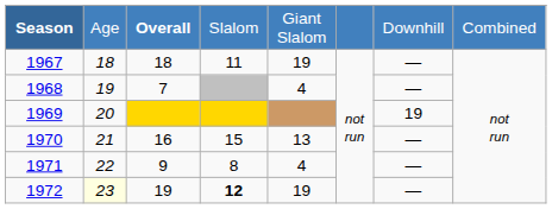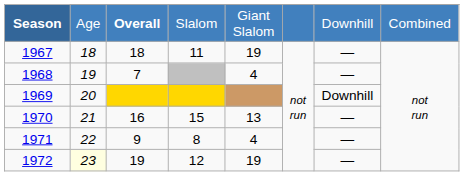 <table class="wikitable"  style="font-size:95%; text-align:center; border:gray solid 1px; width:40%;">
 <tr style="background:#369; color:white;">
 <td rowspan="2" style="width:6%;"><strong>Season</strong></td>
 </tr>
 <tr style="background:#4180be; color:white;">
 <td style="width:3%;">Age</td>
 <td style="width:5%;"><strong>Overall</strong></td>
 <td style="width:5%;">Slalom</td>
 <td style="width:5%;">Giant<br>Slalom</td>
 <td style="width:5%;"></td>
 <td style="width:5%;">Downhill</td>
 <td style="width:5%;">Combined</td>
 </tr>
 <tr>
 <td><a href='#'>1967</a></td>
 <td><em>18</em></td>
 <td>18</td>
 <td>11</td>
 <td>19</td>
 <td rowspan=6><small><em>not<br>run</em> </small></td>
 <td>—</td>
 <td rowspan=6><small><em>not<br>run</em> </small></td>
 </tr>
 <tr>
 <td><a href='#'>1968</a></td>
 <td><em>19</em></td>
 <td>7</td>
 <td style="background:silver;"></td>
 <td>4</td>
 <td>—</td>
 </tr>
 <tr>
 <td><a href='#'>1969</a></td>
 <td><em>20</em></td>
 <td style="background:gold;"></td>
 <td style="background:gold;"></td>
 <td style="background:#c96;"></td>
-<td>19</td>
+<td style="width:5%;">Downhill</td>
 </tr>
 <tr>
 <td><a href='#'>1970</a></td>
 <td><em>21</em></td>
 <td>16</td>
 <td>15</td>
 <td>13</td>
 <td>—</td>
 </tr>
 <tr>
 <td><a href='#'>1971</a></td>
 <td><em>22</em></td>
 <td>9</td>
 <td>8</td>
 <td>4</td>
 <td>—</td>
 </tr>
 <tr>
 <td><a href='#'>1972</a></td>
 <td style="background: lightyellow;"><em>23</em></td>
 <td>19</td>
-<td><strong>12</strong></td>
+<td>12</td>
 <td>19</td>
 <td>—</td>
 </tr>
 </table>
